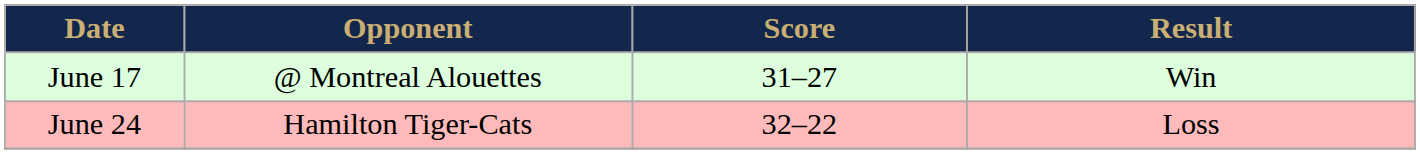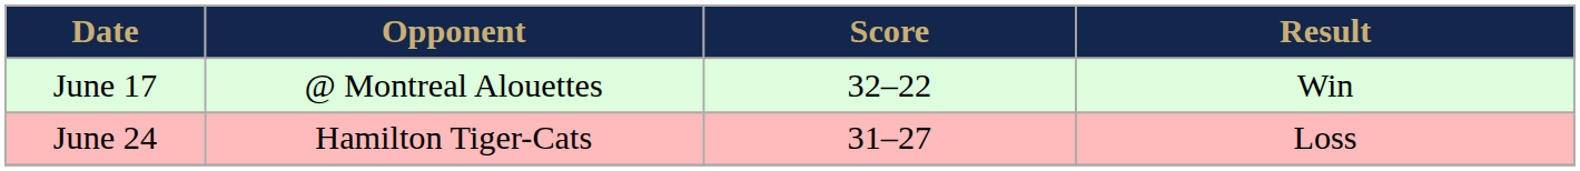 <table class="wikitable sortable sortable">
 <tr>
 <th style="background:#13264B;color:#C9AF74;" width="8%">Date</th>
 <th style="background:#13264B;color:#C9AF74;" width="20%">Opponent</th>
 <th style="background:#13264B;color:#C9AF74;" width="15%">Score</th>
 <th style="background:#13264B;color:#C9AF74;" width="20%">Result</th>
 </tr>
 <tr align="center" bgcolor="#ddffdd">
 <td>June 17</td>
 <td>@ Montreal Alouettes</td>
-<td>31–27</td>
+<td>32–22</td>
 <td>Win</td>
 </tr>
 <tr align="center" bgcolor="#ffbbbb">
 <td>June 24</td>
 <td>Hamilton Tiger-Cats</td>
-<td>32–22</td>
+<td>31–27</td>
 <td>Loss</td>
 </tr>
 <tr>
 </tr>
 </table>
